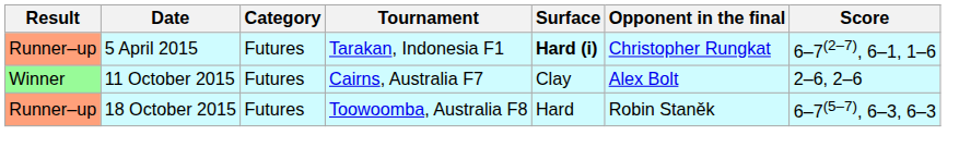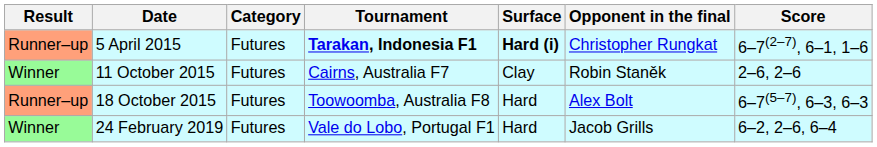 <table class="wikitable">
 <tr>
 <th>Result</th>
 <th>Date</th>
 <th>Category</th>
 <th>Tournament</th>
 <th>Surface</th>
 <th>Opponent in the final</th>
 <th>Score</th>
 </tr>
 <tr bgcolor=CFFCFF>
 <td bgcolor="FFA07A">Runner–up</td>
 <td>5 April 2015</td>
 <td>Futures</td>
-<td><a href='#'>Tarakan</a>, Indonesia F1</td>
+<td><strong><a href='#'>Tarakan</a>, Indonesia F1</strong></td>
 <td><strong>Hard (i)</strong></td>
 <td> <a href='#'>Christopher Rungkat</a></td>
 <td>6–7<sup>(2–7)</sup>, 6–1, 1–6</td>
 </tr>
 <tr bgcolor="CFFCFF">
 <td bgcolor=98FB98>Winner</td>
 <td>11 October 2015</td>
 <td>Futures</td>
 <td><a href='#'>Cairns</a>, Australia F7</td>
 <td>Clay</td>
-<td> <a href='#'>Alex Bolt</a></td>
+<td> Robin Staněk</td>
 <td>2–6, 2–6</td>
 </tr>
 <tr bgcolor=CFFCFF>
 <td bgcolor="FFA07A">Runner–up</td>
 <td>18 October 2015</td>
 <td>Futures</td>
 <td><a href='#'>Toowoomba</a>, Australia F8</td>
 <td>Hard</td>
-<td> Robin Staněk</td>
+<td> <a href='#'>Alex Bolt</a></td>
 <td>6–7<sup>(5–7)</sup>, 6–3, 6–3</td>
 </tr>
+<tr bgcolor=CFFCFF>
+<td bgcolor=98FB98>Winner</td>
+<td>24 February 2019</td>
+<td>Futures</td>
+<td><a href='#'>Vale do Lobo</a>, Portugal F1</td>
+<td>Hard</td>
+<td> Jacob Grills</td>
+<td>6–2, 2–6, 6–4</td>
+</tr>
 </table>
